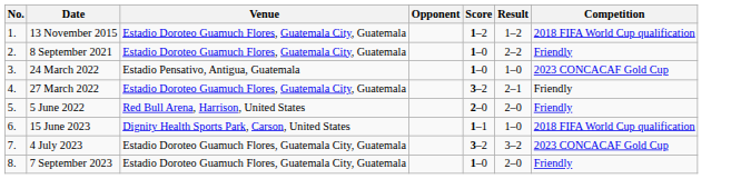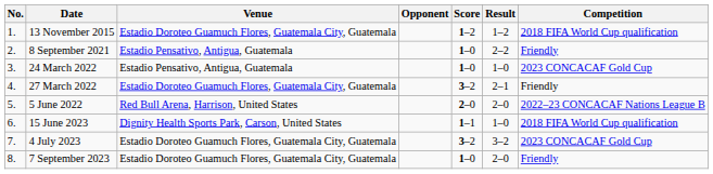 <table class="wikitable" style="font-size:85%;">
 <tr>
 <th>No.</th>
 <th>Date</th>
 <th>Venue</th>
 <th>Opponent</th>
 <th>Score</th>
 <th>Result</th>
 <th>Competition</th>
 </tr>
 <tr>
 <td>1.</td>
 <td>13 November 2015</td>
 <td><a href='#'>Estadio Doroteo Guamuch Flores</a>, <a href='#'>Guatemala City</a>, Guatemala</td>
 <td></td>
 <td align=center><strong>1</strong>–2</td>
 <td align=center>1–2</td>
 <td><a href='#'>2018 FIFA World Cup qualification</a></td>
 </tr>
 <tr>
 <td>2.</td>
 <td>8 September 2021</td>
-<td><a href='#'>Estadio Doroteo Guamuch Flores</a>, <a href='#'>Guatemala City</a>, Guatemala</td>
+<td><a href='#'>Estadio Pensativo</a>, <a href='#'>Antigua</a>, Guatemala</td>
 <td></td>
 <td align=center><strong>1</strong>–0</td>
 <td align=center>2–2</td>
 <td><a href='#'>Friendly</a></td>
 </tr>
 <tr>
 <td>3.</td>
 <td>24 March 2022</td>
 <td>Estadio Pensativo, Antigua, Guatemala</td>
 <td></td>
 <td align=center><strong>1</strong>–0</td>
 <td align=center>1–0</td>
 <td><a href='#'>2023 CONCACAF Gold Cup</a></td>
 </tr>
 <tr>
 <td>4.</td>
 <td>27 March 2022</td>
 <td><a href='#'>Estadio Doroteo Guamuch Flores</a>, <a href='#'>Guatemala City</a>, Guatemala</td>
 <td></td>
 <td align=center><strong>3</strong>–2</td>
 <td align=center>2–1</td>
 <td>Friendly</td>
 </tr>
 <tr>
 <td>5.</td>
 <td>5 June 2022</td>
 <td><a href='#'>Red Bull Arena</a>, <a href='#'>Harrison</a>, United States</td>
 <td></td>
 <td align=center><strong>2</strong>–0</td>
 <td align=center>2–0</td>
-<td><a href='#'>Friendly</a></td>
+<td><a href='#'>2022–23 CONCACAF Nations League B</a></td>
 </tr>
 <tr>
 <td>6.</td>
 <td>15 June 2023</td>
 <td><a href='#'>Dignity Health Sports Park</a>, <a href='#'>Carson</a>, United States</td>
 <td></td>
 <td align=center><strong>1</strong>–1</td>
 <td align=center>1–0</td>
 <td><a href='#'>2018 FIFA World Cup qualification</a></td>
 </tr>
 <tr>
 <td>7.</td>
 <td>4 July 2023</td>
 <td>Estadio Doroteo Guamuch Flores, Guatemala City, Guatemala</td>
 <td></td>
 <td align=center><strong>3</strong>–2</td>
 <td align=center>3–2</td>
 <td><a href='#'>2023 CONCACAF Gold Cup</a></td>
 </tr>
 <tr>
 <td>8.</td>
 <td>7 September 2023</td>
 <td>Estadio Doroteo Guamuch Flores, Guatemala City, Guatemala</td>
 <td></td>
 <td align=center><strong>1</strong>–0</td>
 <td align=center>2–0</td>
 <td><a href='#'>Friendly</a></td>
 </tr>
 </table>
